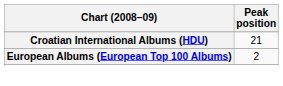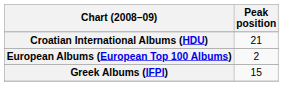 <table class="wikitable sortable plainrowheaders" style="text-align:center">
 <tr>
 <th scope="col">Chart (2008–09)</th>
 <th scope="col">Peak<br>position</th>
 </tr>
 <tr>
 </tr>
 <tr>
 </tr>
 <tr>
 </tr>
 <tr>
 </tr>
 <tr>
 </tr>
 <tr>
 <th scope="row">Croatian International Albums (<a href='#'>HDU</a>)</th>
 <td>21</td>
 </tr>
 <tr>
 </tr>
 <tr>
 </tr>
 <tr>
 </tr>
 <tr>
 <th scope="row">European Albums (<a href='#'>European Top 100 Albums</a>)</th>
 <td>2</td>
 </tr>
 <tr>
 </tr>
 <tr>
 </tr>
 <tr>
 </tr>
 <tr>
+<th scope="row">Greek Albums (<a href='#'>IFPI</a>)</th>
+<td> 15</td>
+</tr>
+<tr>
 </tr>
 <tr>
 </tr>
 <tr>
 </tr>
 <tr>
 </tr>
 <tr>
 </tr>
 <tr>
 </tr>
 <tr>
 </tr>
 <tr>
 </tr>
 <tr>
 </tr>
 <tr>
 </tr>
 <tr>
 </tr>
 <tr>
 </tr>
 <tr>
 </tr>
 </table>
